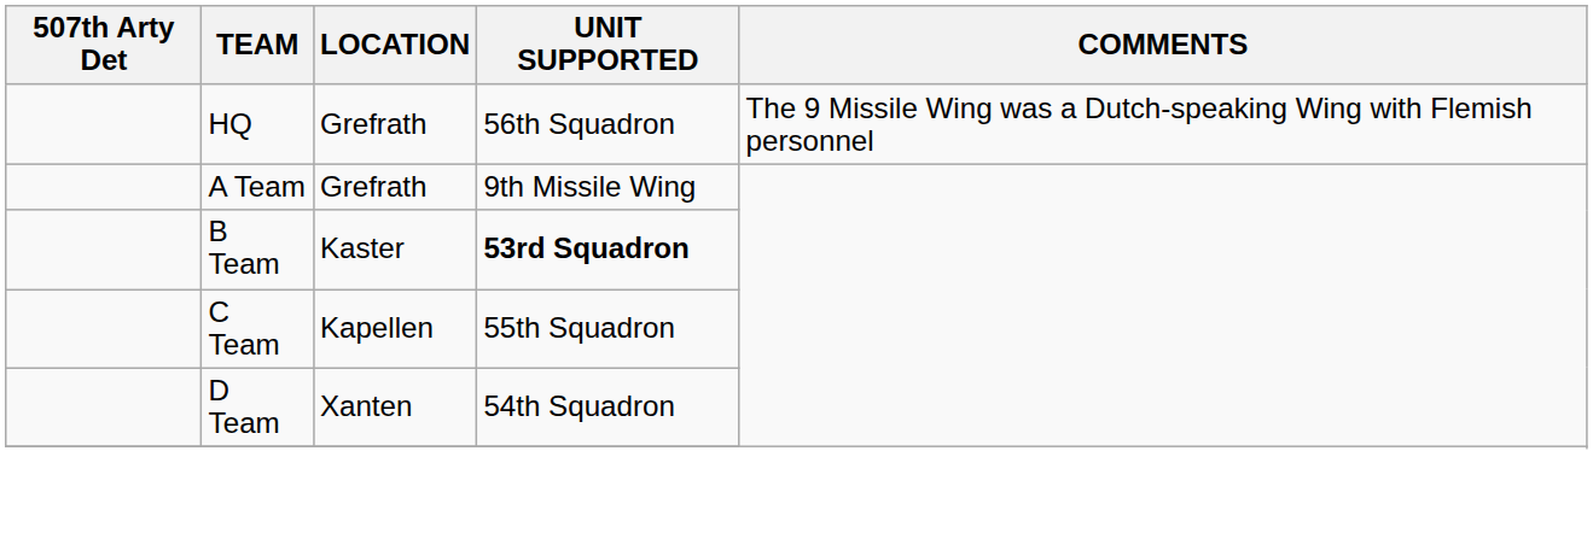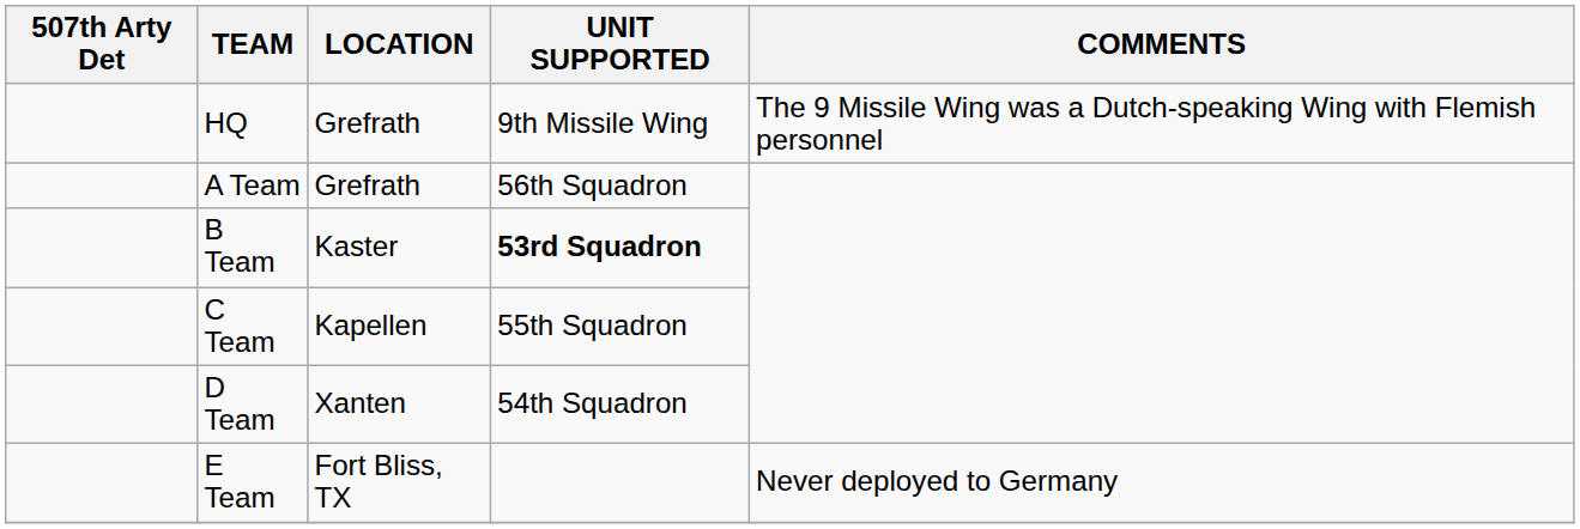 <table class="wikitable" border="1">
 <tr>
 <th>507th Arty Det</th>
 <th>TEAM</th>
 <th>LOCATION</th>
 <th>UNIT SUPPORTED</th>
 <th>COMMENTS</th>
 </tr>
 <tr>
 <td></td>
 <td>HQ</td>
 <td>Grefrath</td>
-<td>56th Squadron</td>
+<td>9th Missile Wing</td>
 <td>The 9 Missile Wing was a Dutch-speaking Wing with Flemish personnel</td>
 </tr>
 <tr>
 <td></td>
 <td>A Team</td>
 <td>Grefrath</td>
-<td>9th Missile Wing</td>
+<td>56th Squadron</td>
 </tr>
 <tr>
 <td></td>
 <td>B Team</td>
 <td>Kaster</td>
 <td><strong>53rd Squadron</strong></td>
 </tr>
 <tr>
 <td></td>
 <td>C Team</td>
 <td>Kapellen</td>
 <td>55th Squadron</td>
 </tr>
 <tr>
 <td></td>
 <td>D Team</td>
 <td>Xanten</td>
 <td>54th Squadron</td>
 </tr>
 <tr>
+<td></td>
+<td>E Team</td>
+<td>Fort Bliss, TX</td>
+<td></td>
+<td>Never deployed to Germany</td>
+</tr>
+<tr>
 </tr>
 </table>
